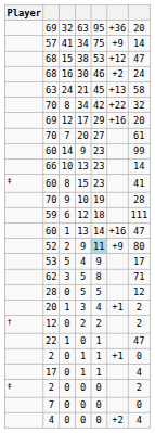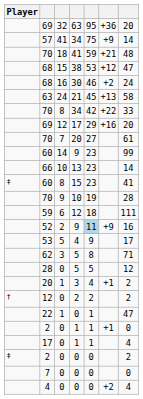 <table class="wikitable sortable" style="text-align:center;">
 <tr>
 <th>Player</th>
 <th></th>
 <th></th>
 <th></th>
 <th></th>
 <th data-sort-type="number"></th>
 <th></th>
 </tr>
 <tr>
 <td style="text-align:left;"></td>
 <td>69</td>
 <td>32</td>
 <td>63</td>
 <td>95</td>
 <td>+36</td>
 <td>20</td>
 </tr>
 <tr>
 <td style="text-align:left;"></td>
 <td>57</td>
 <td>41</td>
 <td>34</td>
 <td>75</td>
 <td>+9</td>
 <td>14</td>
+</tr>
+<tr>
+<td style="text-align:left;"></td>
+<td>70</td>
+<td>18</td>
+<td>41</td>
+<td>59</td>
+<td>+21</td>
+<td>48</td>
 </tr>
 <tr>
 <td style="text-align:left;"></td>
 <td>68</td>
 <td>15</td>
 <td>38</td>
 <td>53</td>
 <td>+12</td>
 <td>47</td>
 </tr>
 <tr>
 <td style="text-align:left;"></td>
 <td>68</td>
 <td>16</td>
 <td>30</td>
 <td>46</td>
 <td>+2</td>
 <td>24</td>
 </tr>
 <tr>
 <td style="text-align:left;"></td>
 <td>63</td>
 <td>24</td>
 <td>21</td>
 <td>45</td>
 <td>+13</td>
 <td>58</td>
 </tr>
 <tr>
 <td style="text-align:left;"></td>
 <td>70</td>
 <td>8</td>
 <td>34</td>
 <td>42</td>
 <td>+22</td>
-<td>32</td>
+<td>33</td>
 </tr>
 <tr>
 <td style="text-align:left;"></td>
 <td>69</td>
 <td>12</td>
 <td>17</td>
 <td>29</td>
 <td>+16</td>
 <td>20</td>
 </tr>
 <tr>
 <td style="text-align:left;"></td>
 <td>70</td>
 <td>7</td>
 <td>20</td>
 <td>27</td>
 <td></td>
 <td>61</td>
 </tr>
 <tr>
 <td style="text-align:left;"></td>
 <td>60</td>
 <td>14</td>
 <td>9</td>
 <td>23</td>
 <td></td>
 <td>99</td>
 </tr>
 <tr>
 <td style="text-align:left;"></td>
 <td>66</td>
 <td>10</td>
 <td>13</td>
 <td>23</td>
 <td></td>
 <td>14</td>
 </tr>
 <tr>
 <td style="text-align:left;"><sup>‡</sup></td>
 <td>60</td>
 <td>8</td>
 <td>15</td>
 <td>23</td>
 <td></td>
 <td>41</td>
 </tr>
 <tr>
 <td style="text-align:left;"></td>
 <td>70</td>
 <td>9</td>
 <td>10</td>
 <td>19</td>
 <td></td>
 <td>28</td>
 </tr>
 <tr>
 <td style="text-align:left;"></td>
 <td>59</td>
 <td>6</td>
 <td>12</td>
 <td>18</td>
 <td></td>
 <td>111</td>
 </tr>
 <tr>
 <td style="text-align:left;"></td>
-<td>60</td>
-<td>1</td>
-<td>13</td>
-<td>14</td>
-<td>+16</td>
-<td>47</td>
-</tr>
-<tr>
-<td style="text-align:left;"></td>
 <td>52</td>
 <td>2</td>
 <td>9</td>
 <td style="background: lightblue;">11</td>
 <td>+9</td>
-<td>80</td>
+<td>16</td>
 </tr>
 <tr>
 <td style="text-align:left;"></td>
 <td>53</td>
 <td>5</td>
 <td>4</td>
 <td>9</td>
 <td></td>
 <td>17</td>
 </tr>
 <tr>
 <td style="text-align:left;"></td>
 <td>62</td>
 <td>3</td>
 <td>5</td>
 <td>8</td>
 <td></td>
 <td>71</td>
 </tr>
 <tr>
 <td style="text-align:left;"></td>
 <td>28</td>
 <td>0</td>
 <td>5</td>
 <td>5</td>
 <td></td>
 <td>12</td>
 </tr>
 <tr>
 <td style="text-align:left;"></td>
 <td>20</td>
 <td>1</td>
 <td>3</td>
 <td>4</td>
 <td>+1</td>
 <td>2</td>
 </tr>
 <tr>
 <td style="text-align:left;"><sup>†</sup></td>
 <td>12</td>
 <td>0</td>
 <td>2</td>
 <td>2</td>
 <td></td>
 <td>2</td>
 </tr>
 <tr>
 <td style="text-align:left;"></td>
 <td>22</td>
 <td>1</td>
 <td>0</td>
 <td>1</td>
 <td></td>
 <td>47</td>
 </tr>
 <tr>
 <td style="text-align:left;"></td>
 <td>2</td>
 <td>0</td>
 <td>1</td>
 <td>1</td>
 <td>+1</td>
 <td>0</td>
 </tr>
 <tr>
 <td style="text-align:left;"></td>
 <td>17</td>
 <td>0</td>
 <td>1</td>
 <td>1</td>
 <td></td>
 <td>4</td>
 </tr>
 <tr>
 <td style="text-align:left;"><sup>‡</sup></td>
 <td>2</td>
 <td>0</td>
 <td>0</td>
 <td>0</td>
 <td></td>
 <td>2</td>
 </tr>
 <tr>
 <td style="text-align:left;"></td>
 <td>7</td>
 <td>0</td>
 <td>0</td>
 <td>0</td>
 <td></td>
 <td>0</td>
 </tr>
 <tr>
 <td style="text-align:left;"></td>
 <td>4</td>
 <td>0</td>
 <td>0</td>
 <td>0</td>
 <td>+2</td>
 <td>4</td>
 </tr>
 </table>
